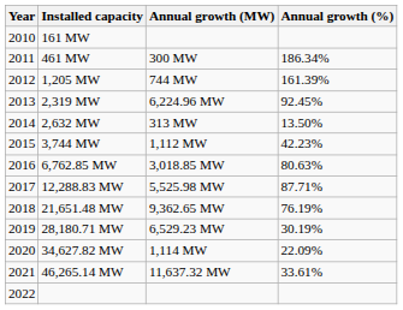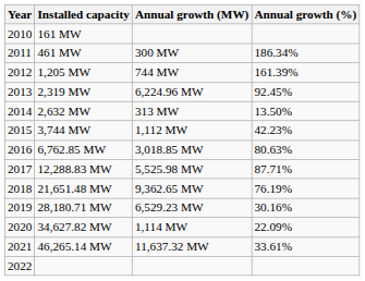 <table class="wikitable">
 <tr>
 <th>Year</th>
 <th>Installed capacity</th>
 <th>Annual growth (MW)</th>
 <th>Annual growth (%)</th>
 </tr>
 <tr>
 <td>2010</td>
 <td>161 MW</td>
 <td></td>
 <td></td>
 </tr>
 <tr>
 <td>2011</td>
 <td>461 MW</td>
 <td>300 MW</td>
 <td>186.34%</td>
 </tr>
 <tr>
 <td>2012</td>
 <td>1,205 MW</td>
 <td>744 MW</td>
 <td>161.39%</td>
 </tr>
 <tr>
 <td>2013</td>
 <td>2,319 MW</td>
 <td>6,224.96 MW</td>
 <td>92.45%</td>
 </tr>
 <tr>
 <td>2014</td>
 <td>2,632 MW</td>
 <td>313 MW</td>
 <td>13.50%</td>
 </tr>
 <tr>
 <td>2015</td>
 <td>3,744 MW</td>
 <td>1,112 MW</td>
 <td>42.23%</td>
 </tr>
 <tr>
 <td>2016</td>
 <td>6,762.85 MW</td>
 <td>3,018.85 MW</td>
 <td>80.63%</td>
 </tr>
 <tr>
 <td>2017</td>
 <td>12,288.83 MW</td>
 <td>5,525.98 MW</td>
 <td>87.71%</td>
 </tr>
 <tr>
 <td>2018</td>
 <td>21,651.48 MW</td>
 <td>9,362.65 MW</td>
 <td>76.19%</td>
 </tr>
 <tr>
 <td>2019</td>
 <td>28,180.71 MW</td>
 <td>6,529.23 MW</td>
-<td>30.19%</td>
+<td>30.16%</td>
 </tr>
 <tr>
 <td>2020</td>
 <td>34,627.82 MW</td>
 <td>1,114 MW</td>
 <td>22.09%</td>
 </tr>
 <tr>
 <td>2021</td>
 <td>46,265.14 MW</td>
 <td>11,637.32 MW</td>
 <td>33.61%</td>
 </tr>
 <tr>
 <td>2022</td>
 <td></td>
 <td></td>
 <td></td>
 </tr>
 </table>
